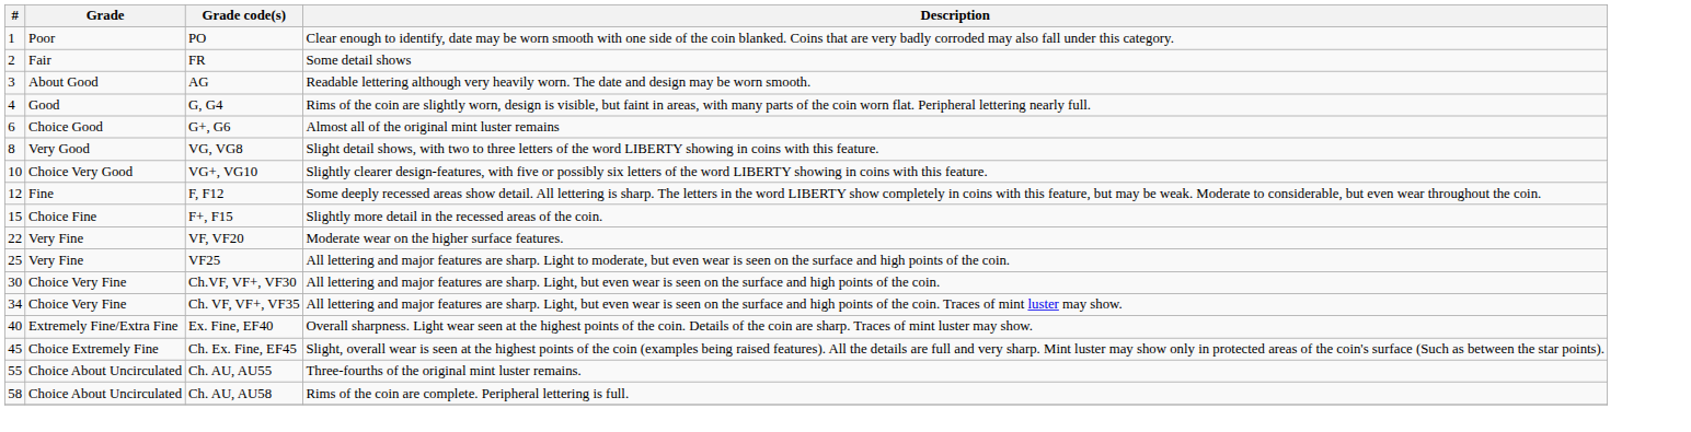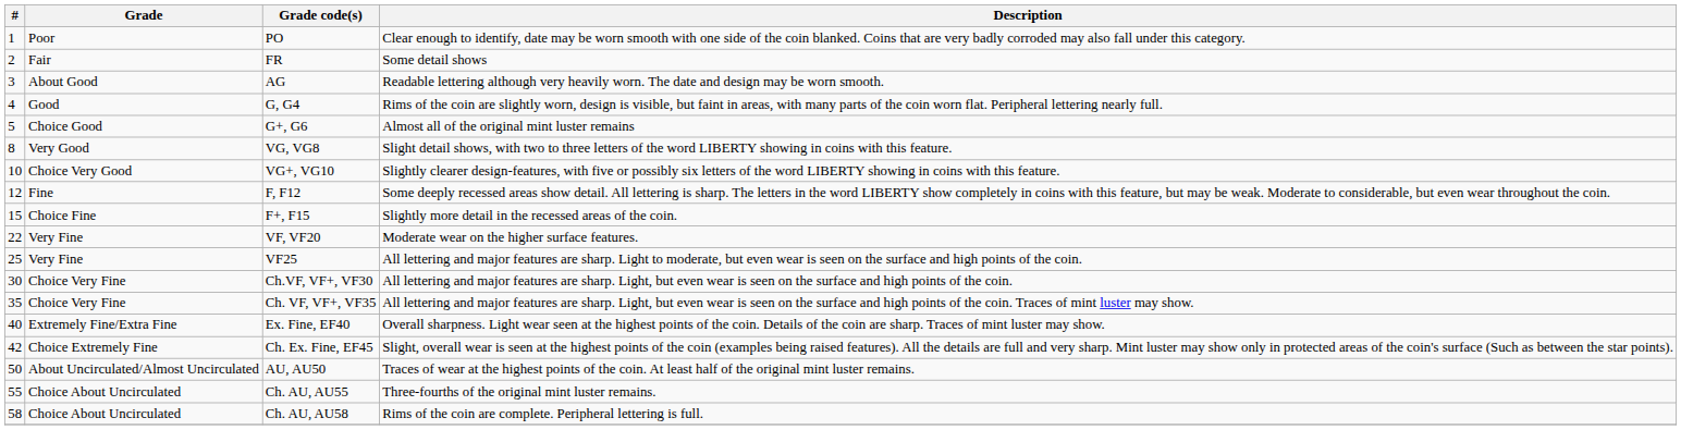 <table class="wikitable">
 <tr>
 <th>#</th>
 <th>Grade</th>
 <th>Grade code(s)</th>
 <th>Description</th>
 </tr>
 <tr>
 <td>1</td>
 <td>Poor</td>
 <td>PO</td>
 <td>Clear enough to identify, date may be worn smooth with one side of the coin blanked. Coins that are very badly corroded may also fall under this category.</td>
 </tr>
 <tr>
 <td>2</td>
 <td>Fair</td>
 <td>FR</td>
 <td>Some detail shows</td>
 </tr>
 <tr>
 <td>3</td>
 <td>About Good</td>
 <td>AG</td>
 <td>Readable lettering although very heavily worn. The date and design may be worn smooth.</td>
 </tr>
 <tr>
 <td>4</td>
 <td>Good</td>
 <td>G, G4</td>
 <td>Rims of the coin are slightly worn, design is visible, but faint in areas, with many parts of the coin worn flat. Peripheral lettering nearly full.</td>
 </tr>
 <tr>
-<td>6</td>
+<td>5</td>
 <td>Choice Good</td>
 <td>G+, G6</td>
 <td>Almost all of the original mint luster remains</td>
 </tr>
 <tr>
 <td>8</td>
 <td>Very Good</td>
 <td>VG, VG8</td>
 <td>Slight detail shows, with two to three letters of the word LIBERTY showing in coins with this feature.</td>
 </tr>
 <tr>
 <td>10</td>
 <td>Choice Very Good</td>
 <td>VG+, VG10</td>
 <td>Slightly clearer design-features, with five or possibly six letters of the word LIBERTY showing in coins with this feature.</td>
 </tr>
 <tr>
 <td>12</td>
 <td>Fine</td>
 <td>F, F12</td>
 <td>Some deeply recessed areas show detail.  All lettering is sharp.  The letters in the word LIBERTY show completely in coins with this feature, but may be weak. Moderate to considerable, but even    wear throughout the coin.</td>
 </tr>
 <tr>
 <td>15</td>
 <td>Choice Fine</td>
 <td>F+, F15</td>
 <td>Slightly more detail in the recessed areas of the coin.</td>
 </tr>
 <tr>
 <td>22</td>
 <td>Very Fine</td>
 <td>VF, VF20</td>
 <td>Moderate wear on the higher surface features.</td>
 </tr>
 <tr>
 <td>25</td>
 <td>Very Fine</td>
 <td>VF25</td>
 <td>All lettering and major features are sharp. Light to moderate, but even wear is seen on the surface and high points of the coin.</td>
 </tr>
 <tr>
 <td>30</td>
 <td>Choice Very Fine</td>
 <td>Ch.VF, VF+, VF30</td>
 <td>All lettering and major features are sharp. Light, but even wear is seen on the surface and high points of the coin.</td>
 </tr>
 <tr>
-<td>34</td>
+<td>35</td>
 <td>Choice Very Fine</td>
 <td>Ch. VF, VF+, VF35</td>
 <td>All lettering and major features are sharp. Light, but even wear is seen on the surface and high points of the coin. Traces of mint <a href='#'>luster</a> may show.</td>
 </tr>
 <tr>
 <td>40</td>
 <td>Extremely Fine/Extra Fine</td>
 <td>Ex. Fine, EF40</td>
 <td>Overall sharpness. Light wear seen at the highest points of the coin. Details of the coin are sharp. Traces of mint luster may show.</td>
 </tr>
 <tr>
-<td>45</td>
+<td>42</td>
 <td>Choice Extremely Fine</td>
 <td>Ch. Ex. Fine, EF45</td>
 <td>Slight, overall wear is seen at the highest points of the coin (examples being raised features). All the details are full and very sharp. Mint luster may show only in protected areas of the coin's surface (Such as between the star points).</td>
+</tr>
+<tr>
+<td>50</td>
+<td>About Uncirculated/Almost Uncirculated</td>
+<td>AU, AU50</td>
+<td>Traces of wear at the highest points of the coin. At least half of the original mint luster remains.</td>
 </tr>
 <tr>
 <td>55</td>
 <td>Choice About Uncirculated</td>
 <td>Ch. AU, AU55</td>
 <td>Three-fourths of the original mint luster remains.</td>
 </tr>
 <tr>
 <td>58</td>
 <td>Choice About Uncirculated</td>
 <td>Ch. AU, AU58</td>
 <td>Rims of the coin are complete.  Peripheral lettering is full.</td>
 </tr>
 <tr>
 </tr>
 </table>
